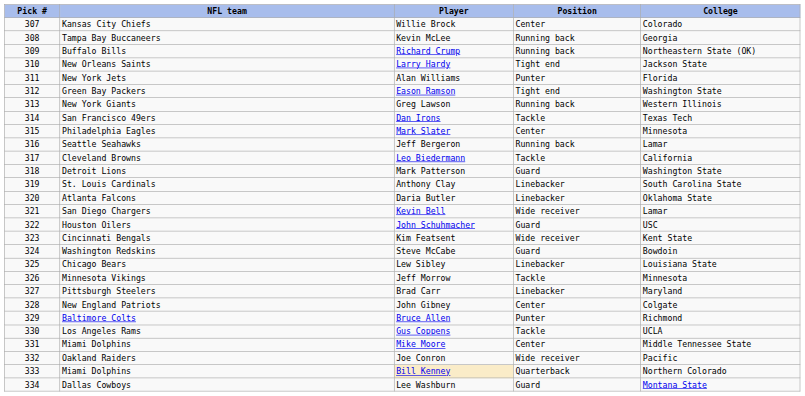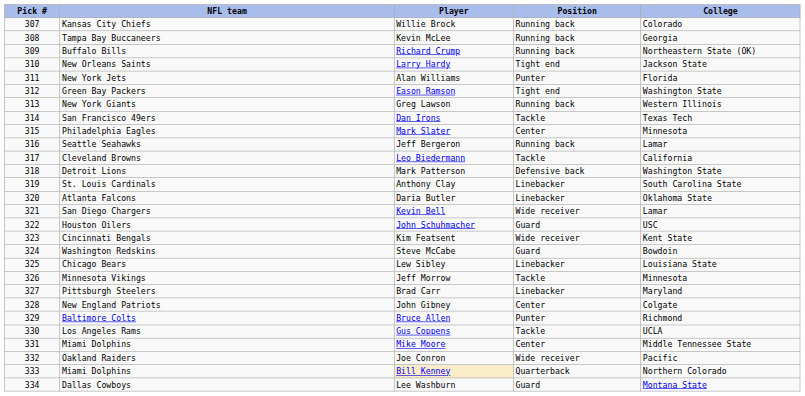 <table class="wikitable sortable sortable" style="width: 100%">
 <tr>
 <th style="background:#A8BDEC;" width=7%>Pick #</th>
 <th width=42% style="background:#A8BDEC;">NFL team</th>
 <th width=15% style="background:#A8BDEC;">Player</th>
 <th width=16% style="background:#A8BDEC;">Position</th>
 <th width=20% style="background:#A8BDEC;">College</th>
 </tr>
 <tr>
 <td align=center>307</td>
 <td>Kansas City Chiefs</td>
 <td>Willie Brock</td>
-<td>Center</td>
+<td>Running back</td>
 <td>Colorado</td>
 </tr>
 <tr>
 <td align=center>308</td>
 <td>Tampa Bay Buccaneers</td>
 <td>Kevin McLee</td>
 <td>Running back</td>
 <td>Georgia</td>
 </tr>
 <tr>
 <td align=center>309</td>
 <td>Buffalo Bills</td>
 <td><a href='#'>Richard Crump</a></td>
 <td>Running back</td>
 <td>Northeastern State (OK)</td>
 </tr>
 <tr>
 <td align=center>310</td>
 <td>New Orleans Saints</td>
 <td><a href='#'>Larry Hardy</a></td>
 <td>Tight end</td>
 <td>Jackson State</td>
 </tr>
 <tr>
 <td align=center>311</td>
 <td>New York Jets</td>
 <td>Alan Williams</td>
 <td>Punter</td>
 <td>Florida</td>
 </tr>
 <tr>
 <td align=center>312</td>
 <td>Green Bay Packers</td>
 <td><a href='#'>Eason Ramson</a></td>
 <td>Tight end</td>
 <td>Washington State</td>
 </tr>
 <tr>
 <td align=center>313</td>
 <td>New York Giants</td>
 <td>Greg Lawson</td>
 <td>Running back</td>
 <td>Western Illinois</td>
 </tr>
 <tr>
 <td align=center>314</td>
 <td>San Francisco 49ers</td>
 <td><a href='#'>Dan Irons</a></td>
 <td>Tackle</td>
 <td>Texas Tech</td>
 </tr>
 <tr>
 <td align=center>315</td>
 <td>Philadelphia Eagles</td>
 <td><a href='#'>Mark Slater</a></td>
 <td>Center</td>
 <td>Minnesota</td>
 </tr>
 <tr>
 <td align=center>316</td>
 <td>Seattle Seahawks</td>
 <td>Jeff Bergeron</td>
 <td>Running back</td>
 <td>Lamar</td>
 </tr>
 <tr>
 <td align=center>317</td>
 <td>Cleveland Browns</td>
 <td><a href='#'>Leo Biedermann</a></td>
 <td>Tackle</td>
 <td>California</td>
 </tr>
 <tr>
 <td align=center>318</td>
 <td>Detroit Lions</td>
 <td>Mark Patterson</td>
-<td>Guard</td>
+<td>Defensive back</td>
 <td>Washington State</td>
 </tr>
 <tr>
 <td align=center>319</td>
 <td>St. Louis Cardinals</td>
 <td>Anthony Clay</td>
 <td>Linebacker</td>
 <td>South Carolina State</td>
 </tr>
 <tr>
 <td align=center>320</td>
 <td>Atlanta Falcons</td>
 <td>Daria Butler</td>
 <td>Linebacker</td>
 <td>Oklahoma State</td>
 </tr>
 <tr>
 <td align=center>321</td>
 <td>San Diego Chargers</td>
 <td><a href='#'>Kevin Bell</a></td>
 <td>Wide receiver</td>
 <td>Lamar</td>
 </tr>
 <tr>
 <td align=center>322</td>
 <td>Houston Oilers</td>
 <td><a href='#'>John Schuhmacher</a></td>
 <td>Guard</td>
 <td>USC</td>
 </tr>
 <tr>
 <td align=center>323</td>
 <td>Cincinnati Bengals</td>
 <td>Kim Featsent</td>
 <td>Wide receiver</td>
 <td>Kent State</td>
 </tr>
 <tr>
 <td align=center>324</td>
 <td>Washington Redskins</td>
 <td>Steve McCabe</td>
 <td>Guard</td>
 <td>Bowdoin</td>
 </tr>
 <tr>
 <td align=center>325</td>
 <td>Chicago Bears</td>
 <td>Lew Sibley</td>
 <td>Linebacker</td>
 <td>Louisiana State</td>
 </tr>
 <tr>
 <td align=center>326</td>
 <td>Minnesota Vikings</td>
 <td>Jeff Morrow</td>
 <td>Tackle</td>
 <td>Minnesota</td>
 </tr>
 <tr>
 <td align=center>327</td>
 <td>Pittsburgh Steelers</td>
 <td>Brad Carr</td>
 <td>Linebacker</td>
 <td>Maryland</td>
 </tr>
 <tr>
 <td align=center>328</td>
 <td>New England Patriots</td>
 <td>John Gibney</td>
 <td>Center</td>
 <td>Colgate</td>
 </tr>
 <tr>
 <td align=center>329</td>
 <td><a href='#'>Baltimore Colts</a></td>
 <td><a href='#'>Bruce Allen</a></td>
 <td>Punter</td>
 <td>Richmond</td>
 </tr>
 <tr>
 <td align=center>330</td>
 <td>Los Angeles Rams</td>
 <td><a href='#'>Gus Coppens</a></td>
 <td>Tackle</td>
 <td>UCLA</td>
 </tr>
 <tr>
 <td align=center>331</td>
 <td>Miami Dolphins</td>
 <td><a href='#'>Mike Moore</a></td>
 <td>Center</td>
 <td>Middle Tennessee State</td>
 </tr>
 <tr>
 <td align=center>332</td>
 <td>Oakland Raiders</td>
 <td>Joe Conron</td>
 <td>Wide receiver</td>
 <td>Pacific</td>
 </tr>
 <tr>
 <td align=center>333</td>
 <td>Miami Dolphins</td>
 <td bgcolor="#faecc8"><a href='#'>Bill Kenney</a></td>
 <td>Quarterback</td>
 <td>Northern Colorado</td>
 </tr>
 <tr>
 <td align=center>334</td>
 <td>Dallas Cowboys</td>
 <td>Lee Washburn</td>
 <td>Guard</td>
 <td><a href='#'>Montana State</a></td>
 </tr>
 </table>
